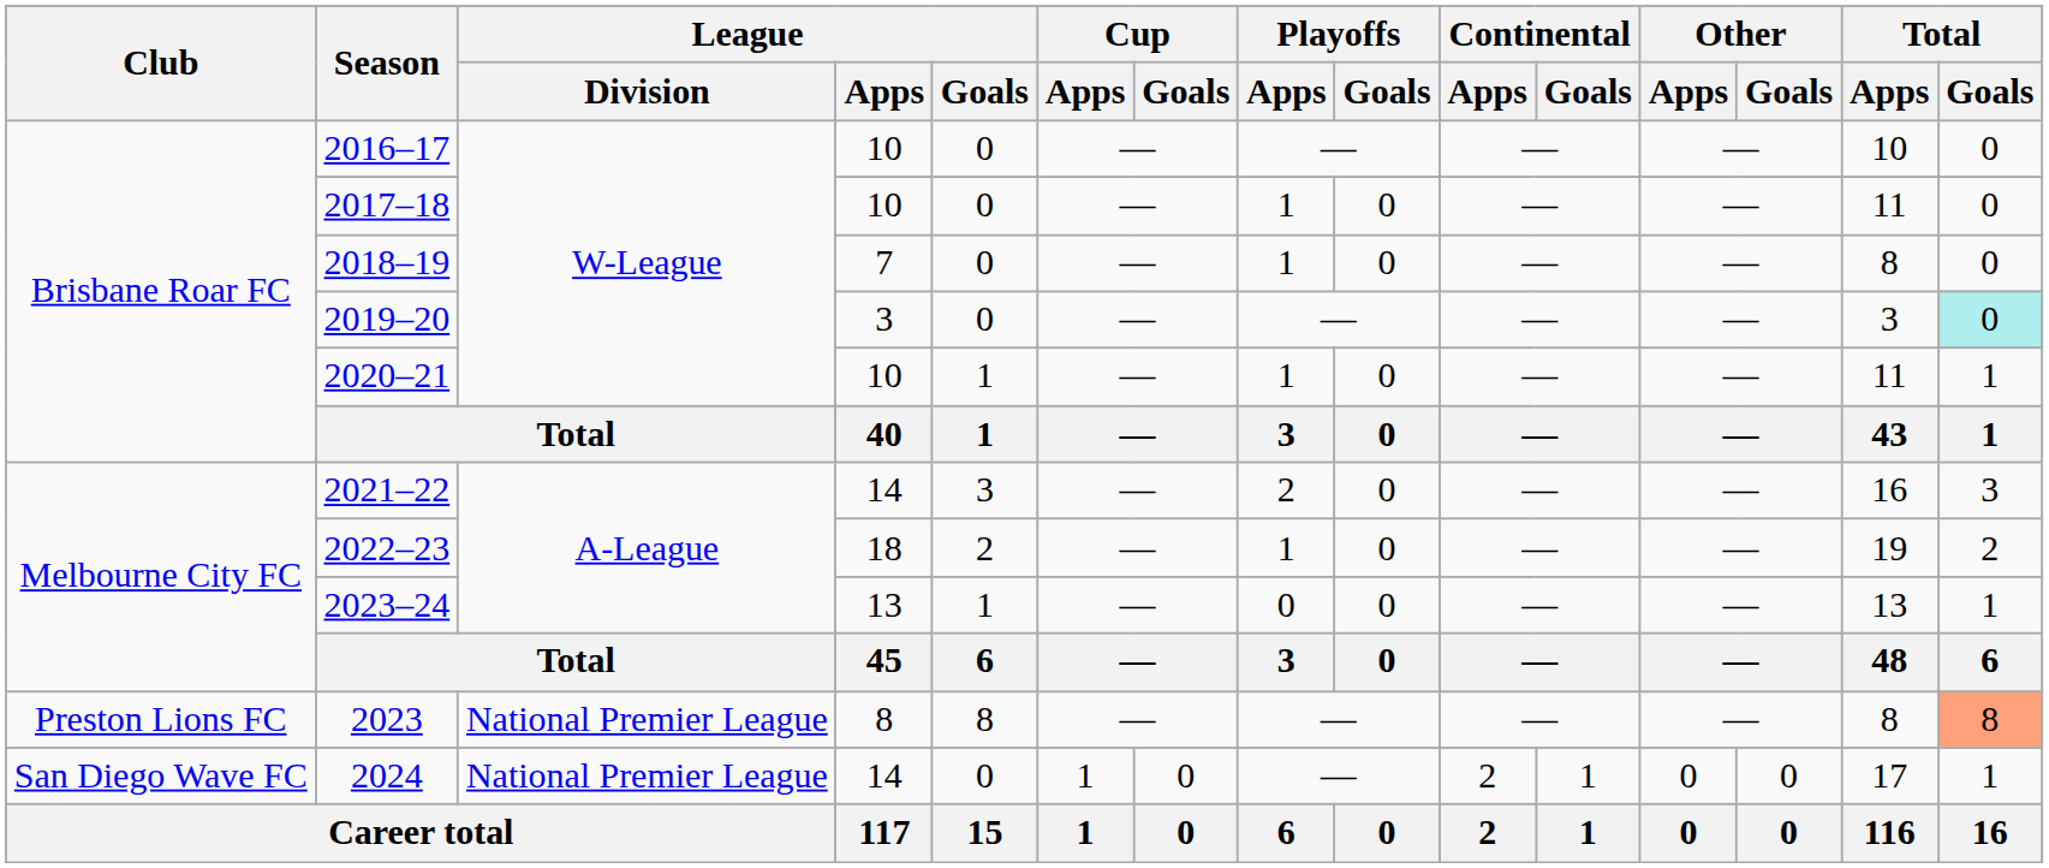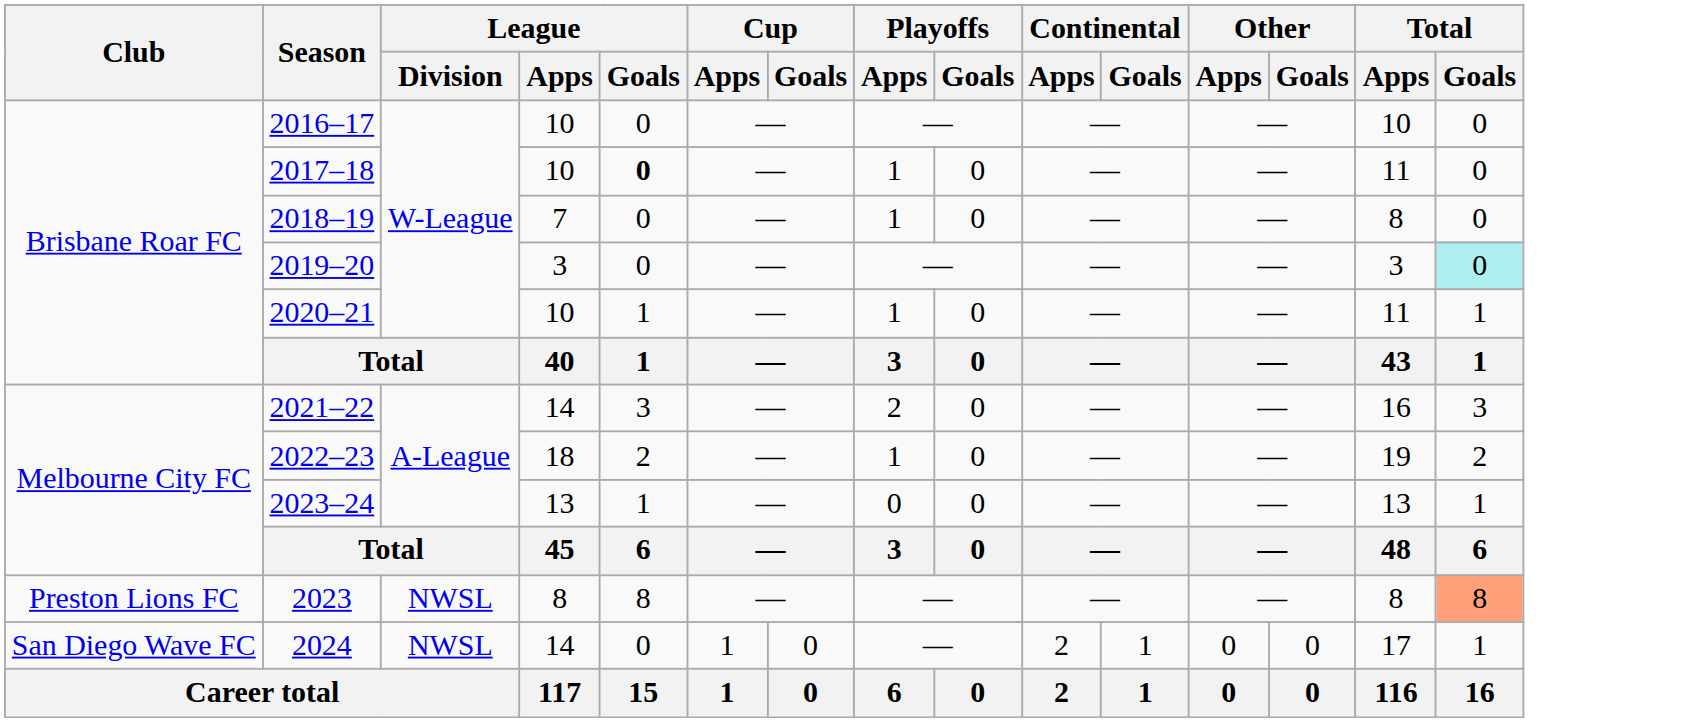 <table class="wikitable" style="text-align:center;">
 <tr>
 <th rowspan="2">Club</th>
 <th rowspan="2">Season</th>
 <th colspan="3">League</th>
 <th colspan="2">Cup</th>
 <th colspan="2">Playoffs</th>
 <th colspan="2">Continental</th>
 <th colspan="2">Other</th>
 <th colspan="2">Total</th>
 </tr>
 <tr>
 <th>Division</th>
 <th>Apps</th>
 <th>Goals</th>
 <th>Apps</th>
 <th>Goals</th>
 <th>Apps</th>
 <th>Goals</th>
 <th>Apps</th>
 <th>Goals</th>
 <th>Apps</th>
 <th>Goals</th>
 <th>Apps</th>
 <th>Goals</th>
 </tr>
 <tr>
 <td rowspan="6"><a href='#'>Brisbane Roar FC</a></td>
 <td><a href='#'>2016–17</a></td>
 <td rowspan="5"><a href='#'>W-League</a></td>
 <td>10</td>
 <td>0</td>
 <td colspan="2">—</td>
 <td colspan="2">—</td>
 <td colspan="2">—</td>
 <td colspan="2">—</td>
 <td>10</td>
 <td>0</td>
 </tr>
 <tr>
 <td><a href='#'>2017–18</a></td>
 <td>10</td>
-<td>0</td>
+<td><strong>0</strong></td>
 <td colspan="2">—</td>
 <td>1</td>
 <td>0</td>
 <td colspan="2">—</td>
 <td colspan="2">—</td>
 <td>11</td>
 <td>0</td>
 </tr>
 <tr>
 <td><a href='#'>2018–19</a></td>
 <td>7</td>
 <td>0</td>
 <td colspan="2">—</td>
 <td>1</td>
 <td>0</td>
 <td colspan="2">—</td>
 <td colspan="2">—</td>
 <td>8</td>
 <td>0</td>
 </tr>
 <tr>
 <td><a href='#'>2019–20</a></td>
 <td>3</td>
 <td>0</td>
 <td colspan="2">—</td>
 <td colspan="2">—</td>
 <td colspan="2">—</td>
 <td colspan="2">—</td>
 <td>3</td>
 <td style="background: paleturquoise;">0</td>
 </tr>
 <tr>
 <td><a href='#'>2020–21</a></td>
 <td>10</td>
 <td>1</td>
 <td colspan="2">—</td>
 <td>1</td>
 <td>0</td>
 <td colspan="2">—</td>
 <td colspan="2">—</td>
 <td>11</td>
 <td>1</td>
 </tr>
 <tr>
 <th colspan="2">Total</th>
 <th>40</th>
 <th>1</th>
 <th colspan="2">—</th>
 <th>3</th>
 <th>0</th>
 <th colspan="2">—</th>
 <th colspan="2">—</th>
 <th>43</th>
 <th>1</th>
 </tr>
 <tr>
 <td rowspan="4"><a href='#'>Melbourne City FC</a></td>
 <td><a href='#'>2021–22</a></td>
 <td rowspan="3"><a href='#'>A-League</a></td>
 <td>14</td>
 <td>3</td>
 <td colspan="2">—</td>
 <td>2</td>
 <td>0</td>
 <td colspan="2">—</td>
 <td colspan="2">—</td>
 <td>16</td>
 <td>3</td>
 </tr>
 <tr>
 <td><a href='#'>2022–23</a></td>
 <td>18</td>
 <td>2</td>
 <td colspan="2">—</td>
 <td>1</td>
 <td>0</td>
 <td colspan="2">—</td>
 <td colspan="2">—</td>
 <td>19</td>
 <td>2</td>
 </tr>
 <tr>
 <td><a href='#'>2023–24</a></td>
 <td>13</td>
 <td>1</td>
 <td colspan="2">—</td>
 <td>0</td>
 <td>0</td>
 <td colspan="2">—</td>
 <td colspan="2">—</td>
 <td>13</td>
 <td>1</td>
 </tr>
 <tr>
 <th colspan="2">Total</th>
 <th>45</th>
 <th>6</th>
 <th colspan="2">—</th>
 <th>3</th>
 <th>0</th>
 <th colspan="2">—</th>
 <th colspan="2">—</th>
 <th>48</th>
 <th>6</th>
 </tr>
 <tr>
 <td><a href='#'>Preston Lions FC</a></td>
 <td><a href='#'>2023</a></td>
-<td><a href='#'>National Premier League</a></td>
+<td><a href='#'>NWSL</a></td>
 <td>8</td>
 <td>8</td>
 <td colspan="2">—</td>
 <td colspan="2">—</td>
 <td colspan="2">—</td>
 <td colspan="2">—</td>
 <td>8</td>
 <td style="background: lightsalmon;">8</td>
 </tr>
 <tr>
 <td><a href='#'>San Diego Wave FC</a></td>
 <td><a href='#'>2024</a></td>
-<td><a href='#'>National Premier League</a></td>
+<td><a href='#'>NWSL</a></td>
 <td>14</td>
 <td>0</td>
 <td>1</td>
 <td>0</td>
 <td colspan="2">—</td>
 <td>2</td>
 <td>1</td>
 <td>0</td>
 <td>0</td>
 <td>17</td>
 <td>1</td>
 </tr>
 <tr>
 <th colspan="3">Career total</th>
 <th>117</th>
 <th>15</th>
 <th>1</th>
 <th>0</th>
 <th>6</th>
 <th>0</th>
 <th>2</th>
 <th>1</th>
 <th>0</th>
 <th>0</th>
 <th>116</th>
 <th>16</th>
 </tr>
 </table>
